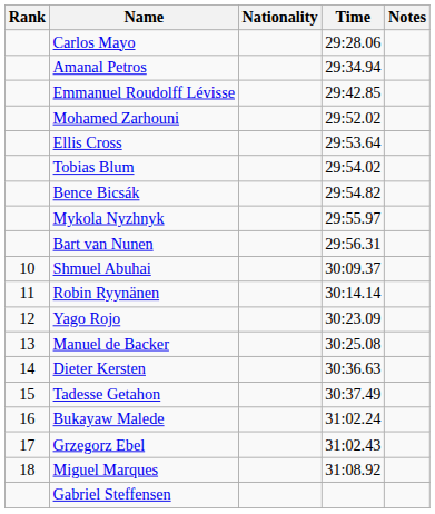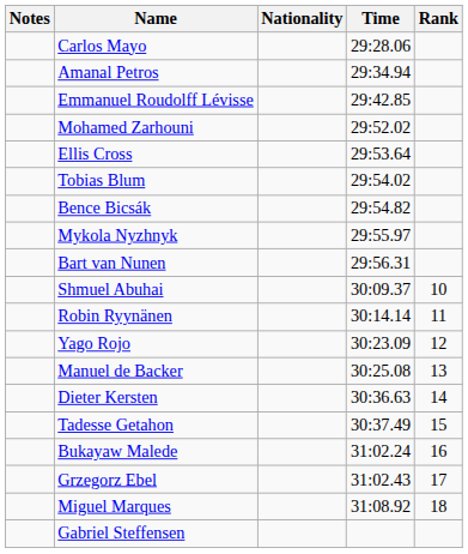 <table class="wikitable sortable" style="text-align:center">
 <tr>
-<th>Rank</th>
+<th>Notes</th>
 <th>Name</th>
 <th>Nationality</th>
 <th>Time</th>
-<th>Notes</th>
+<th>Rank</th>
 </tr>
 <tr>
 <td></td>
 <td align=left><a href='#'>Carlos Mayo</a></td>
 <td align=left></td>
 <td>29:28.06</td>
 <td></td>
 </tr>
 <tr>
 <td></td>
 <td align=left><a href='#'>Amanal Petros</a></td>
 <td align=left></td>
 <td>29:34.94</td>
 <td></td>
 </tr>
 <tr>
 <td></td>
 <td align=left><a href='#'>Emmanuel Roudolff Lévisse</a></td>
 <td align=left></td>
 <td>29:42.85</td>
 <td></td>
 </tr>
 <tr>
 <td></td>
 <td align=left><a href='#'>Mohamed Zarhouni</a></td>
 <td align=left></td>
 <td>29:52.02</td>
 <td></td>
 </tr>
 <tr>
 <td></td>
 <td align=left><a href='#'>Ellis Cross</a></td>
 <td align=left></td>
 <td>29:53.64</td>
 <td></td>
 </tr>
 <tr>
 <td></td>
 <td align=left><a href='#'>Tobias Blum</a></td>
 <td align=left></td>
 <td>29:54.02</td>
 <td></td>
 </tr>
 <tr>
 <td></td>
 <td align=left><a href='#'>Bence Bicsák</a></td>
 <td align=left></td>
 <td>29:54.82</td>
 <td></td>
 </tr>
 <tr>
 <td></td>
 <td align=left><a href='#'>Mykola Nyzhnyk</a></td>
 <td align=left></td>
 <td>29:55.97</td>
 <td></td>
 </tr>
 <tr>
 <td></td>
 <td align=left><a href='#'>Bart van Nunen</a></td>
 <td align=left></td>
 <td>29:56.31</td>
 <td></td>
 </tr>
 <tr>
-<td>10</td>
+<td></td>
 <td align=left><a href='#'>Shmuel Abuhai</a></td>
 <td align=left></td>
 <td>30:09.37</td>
-<td></td>
+<td>10</td>
 </tr>
 <tr>
-<td>11</td>
+<td></td>
 <td align=left><a href='#'>Robin Ryynänen</a></td>
 <td align=left></td>
 <td>30:14.14</td>
-<td></td>
+<td>11</td>
 </tr>
 <tr>
-<td>12</td>
+<td></td>
 <td align=left><a href='#'>Yago Rojo</a></td>
 <td align=left></td>
 <td>30:23.09</td>
-<td></td>
+<td>12</td>
 </tr>
 <tr>
-<td>13</td>
+<td></td>
 <td align=left><a href='#'>Manuel de Backer</a></td>
 <td align=left></td>
 <td>30:25.08</td>
-<td></td>
+<td>13</td>
 </tr>
 <tr>
-<td>14</td>
+<td></td>
 <td align=left><a href='#'>Dieter Kersten</a></td>
 <td align=left></td>
 <td>30:36.63</td>
-<td></td>
+<td>14</td>
 </tr>
 <tr>
-<td>15</td>
+<td></td>
 <td align=left><a href='#'>Tadesse Getahon</a></td>
 <td align=left></td>
 <td>30:37.49</td>
-<td></td>
+<td>15</td>
 </tr>
 <tr>
-<td>16</td>
+<td></td>
 <td align=left><a href='#'>Bukayaw Malede</a></td>
 <td align=left></td>
 <td>31:02.24</td>
-<td></td>
+<td>16</td>
 </tr>
 <tr>
-<td>17</td>
+<td></td>
 <td align=left><a href='#'>Grzegorz Ebel</a></td>
 <td align=left></td>
 <td>31:02.43</td>
-<td></td>
+<td>17</td>
 </tr>
 <tr>
-<td>18</td>
+<td></td>
 <td align=left><a href='#'>Miguel Marques</a></td>
 <td align=left></td>
 <td>31:08.92</td>
-<td></td>
+<td>18</td>
 </tr>
 <tr>
 <td></td>
 <td align=left><a href='#'>Gabriel Steffensen</a></td>
 <td align=left></td>
 <td></td>
 <td></td>
 </tr>
 </table>
